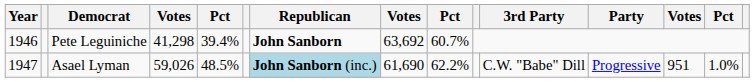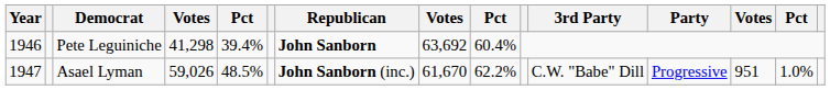 <table class="wikitable" style="margin:0.5em ; font-size:95%">
 <tr>
 <th>Year</th>
 <th></th>
 <th>Democrat</th>
 <th>Votes</th>
 <th>Pct</th>
 <th></th>
 <th>Republican</th>
 <th>Votes</th>
 <th>Pct</th>
 <th></th>
 <th>3rd Party</th>
 <th>Party</th>
 <th>Votes</th>
 <th>Pct</th>
 <th></th>
 </tr>
 <tr>
 <td>1946</td>
 <td></td>
 <td>Pete Leguiniche</td>
 <td>41,298</td>
 <td>39.4%</td>
 <td></td>
 <td><strong>John Sanborn</strong></td>
 <td>63,692</td>
-<td>60.7%</td>
+<td>60.4%</td>
 </tr>
 <tr>
 <td>1947</td>
 <td></td>
 <td>Asael Lyman</td>
 <td>59,026</td>
 <td>48.5%</td>
 <td></td>
-<td style="background: lightblue;"><strong>John Sanborn</strong> (inc.)</td>
-<td>61,690</td>
+<td><strong>John Sanborn</strong> (inc.)</td>
+<td>61,670</td>
 <td>62.2%</td>
 <td></td>
 <td>C.W. "Babe" Dill</td>
 <td><a href='#'>Progressive</a></td>
 <td>951</td>
 <td>1.0%</td>
 <td></td>
 </tr>
 </table>
